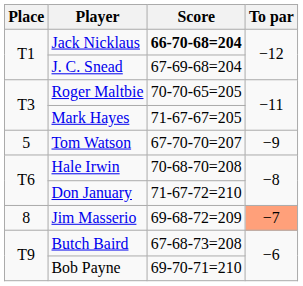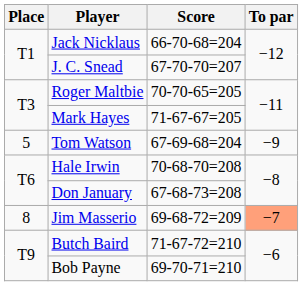 <table class="wikitable">
 <tr>
 <th>Place</th>
 <th>Player</th>
 <th>Score</th>
 <th>To par</th>
 </tr>
 <tr>
 <td rowspan=2 align=center>T1</td>
 <td> <a href='#'>Jack Nicklaus</a></td>
-<td align=center><strong>66-70-68=204</strong></td>
+<td align=center>66-70-68=204</td>
 <td rowspan=2 align=center>−12</td>
 </tr>
 <tr>
 <td> <a href='#'>J. C. Snead</a></td>
-<td align=center>67-69-68=204</td>
+<td align=center>67-70-70=207</td>
 </tr>
 <tr>
 <td rowspan=2 align=center>T3</td>
 <td> <a href='#'>Roger Maltbie</a></td>
 <td align=center>70-70-65=205</td>
 <td rowspan=2 align=center>−11</td>
 </tr>
 <tr>
 <td> <a href='#'>Mark Hayes</a></td>
 <td align=center>71-67-67=205</td>
 </tr>
 <tr>
 <td align=center>5</td>
 <td> <a href='#'>Tom Watson</a></td>
-<td align=center>67-70-70=207</td>
+<td align=center>67-69-68=204</td>
 <td align=center>−9</td>
 </tr>
 <tr>
 <td rowspan=2 align=center>T6</td>
 <td> <a href='#'>Hale Irwin</a></td>
 <td align=center>70-68-70=208</td>
 <td rowspan=2 align=center>−8</td>
 </tr>
 <tr>
 <td> <a href='#'>Don January</a></td>
-<td align=center>71-67-72=210</td>
+<td align=center>67-68-73=208</td>
 </tr>
 <tr>
 <td align=center>8</td>
 <td> <a href='#'>Jim Masserio</a></td>
 <td align=center>69-68-72=209</td>
 <td align=center style="background: lightsalmon;">−7</td>
 </tr>
 <tr>
 <td rowspan=2 align=center>T9</td>
 <td> <a href='#'>Butch Baird</a></td>
-<td align=center>67-68-73=208</td>
+<td align=center>71-67-72=210</td>
 <td rowspan=2 align=center>−6</td>
 </tr>
 <tr>
 <td> Bob Payne</td>
 <td align=center>69-70-71=210</td>
 </tr>
 </table>
